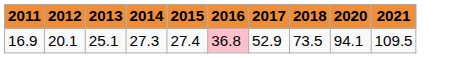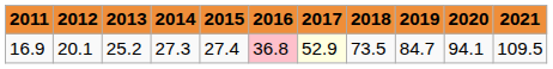 <table class="wikitable" border="1">
 <tr align="center" style="background:#ef8e39;">
 <td><strong>2011</strong></td>
 <td><strong>2012</strong></td>
 <td><strong>2013</strong></td>
 <td><strong>2014</strong></td>
 <td><strong>2015</strong></td>
 <td><strong>2016</strong></td>
 <td><strong>2017</strong></td>
 <td><strong>2018</strong></td>
+<td><strong>2019</strong></td>
 <td><strong>2020</strong></td>
 <td><strong>2021</strong></td>
 </tr>
 <tr>
 <td>16.9</td>
 <td>20.1</td>
-<td>25.1</td>
+<td>25.2</td>
 <td>27.3</td>
 <td>27.4</td>
 <td style="background: pink;">36.8</td>
-<td>52.9</td>
+<td style="background: lightyellow;">52.9</td>
 <td>73.5</td>
+<td>84.7</td>
 <td>94.1</td>
 <td>109.5</td>
 </tr>
 </table>
